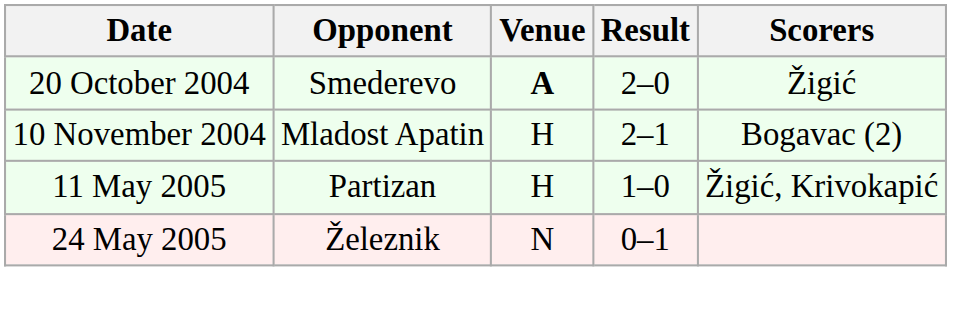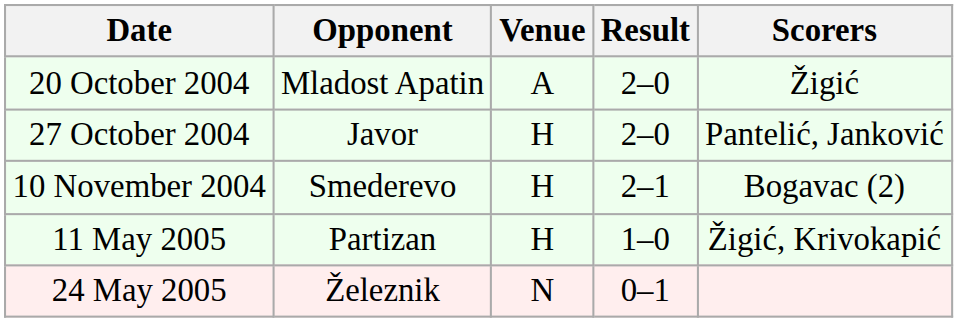 <table class="wikitable sortable" style="font-size:100%; text-align:center">
 <tr>
 <th>Date</th>
 <th>Opponent</th>
 <th>Venue</th>
 <th>Result</th>
 <th>Scorers</th>
 </tr>
 <tr bgcolor = "#EEFFEE">
 <td>20 October 2004</td>
-<td>Smederevo</td>
-<td><strong>A</strong></td>
+<td>Mladost Apatin</td>
+<td>A</td>
 <td>2–0</td>
 <td>Žigić</td>
 </tr>
 <tr bgcolor = "#EEFFEE">
+<td>27 October 2004</td>
+<td>Javor</td>
+<td>H</td>
+<td>2–0</td>
+<td>Pantelić, Janković</td>
+</tr>
+<tr bgcolor = "#EEFFEE">
 <td>10 November 2004</td>
-<td>Mladost Apatin</td>
+<td>Smederevo</td>
 <td>H</td>
 <td>2–1</td>
 <td>Bogavac (2)</td>
 </tr>
 <tr bgcolor = "#EEFFEE">
 <td>11 May 2005</td>
 <td>Partizan</td>
 <td>H</td>
 <td>1–0</td>
 <td>Žigić, Krivokapić</td>
 </tr>
 <tr bgcolor = "#FFEEEE">
 <td>24 May 2005</td>
 <td>Železnik</td>
 <td>N</td>
 <td>0–1</td>
 <td></td>
 </tr>
 </table>
